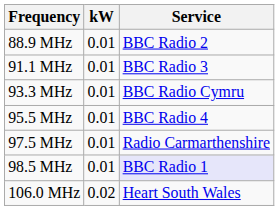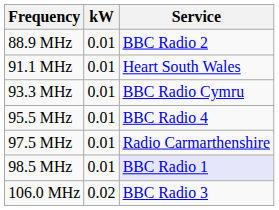 <table class="wikitable sortable">
 <tr>
 <th>Frequency</th>
 <th>kW</th>
 <th>Service</th>
 </tr>
 <tr>
 <td>88.9 MHz</td>
 <td>0.01</td>
 <td><a href='#'>BBC Radio 2</a></td>
 </tr>
 <tr>
 <td>91.1 MHz</td>
 <td>0.01</td>
-<td><a href='#'>BBC Radio 3</a></td>
+<td><a href='#'>Heart South Wales</a></td>
 </tr>
 <tr>
 <td>93.3 MHz</td>
 <td>0.01</td>
 <td><a href='#'>BBC Radio Cymru</a></td>
 </tr>
 <tr>
 <td>95.5 MHz</td>
 <td>0.01</td>
 <td><a href='#'>BBC Radio 4</a></td>
 </tr>
 <tr>
 <td>97.5 MHz</td>
 <td>0.01</td>
 <td><a href='#'>Radio Carmarthenshire</a></td>
 </tr>
 <tr>
 <td>98.5 MHz</td>
 <td>0.01</td>
 <td style="background: lavender;"><a href='#'>BBC Radio 1</a></td>
 </tr>
 <tr>
 <td>106.0 MHz</td>
 <td>0.02</td>
-<td><a href='#'>Heart South Wales</a></td>
+<td><a href='#'>BBC Radio 3</a></td>
 </tr>
 </table>
